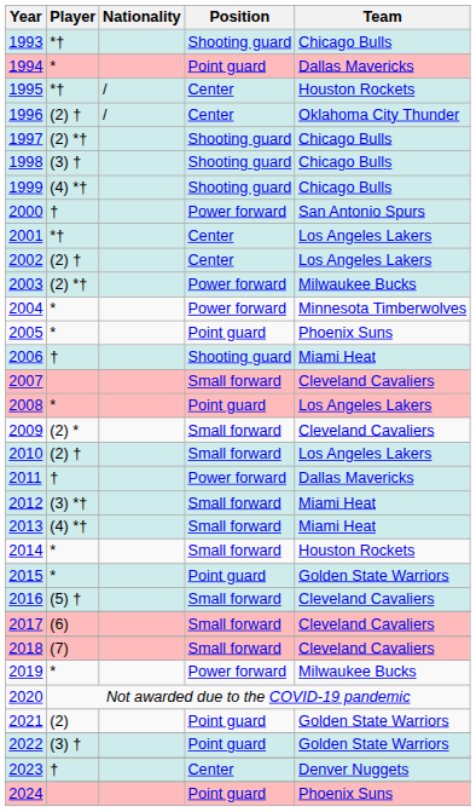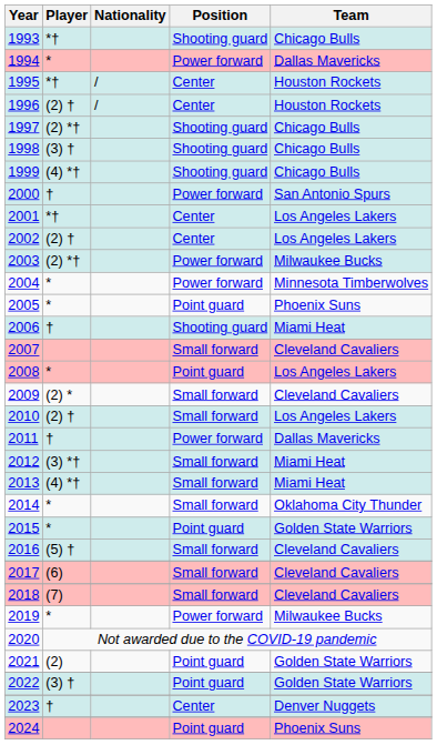 <table class="wikitable sortable">
 <tr>
 <th>Year</th>
 <th>Player</th>
 <th>Nationality</th>
 <th>Position</th>
 <th>Team</th>
 </tr>
 <tr bgcolor="#cfecec">
 <td><a href='#'>1993</a></td>
 <td> *†</td>
 <td></td>
 <td><a href='#'>Shooting guard</a></td>
 <td><a href='#'>Chicago Bulls</a></td>
 </tr>
 <tr bgcolor="#ffbbbb">
 <td><a href='#'>1994</a></td>
 <td> *</td>
 <td></td>
-<td><a href='#'>Point guard</a></td>
+<td><a href='#'>Power forward</a></td>
 <td><a href='#'>Dallas Mavericks</a></td>
 </tr>
 <tr bgcolor="#cfecec">
 <td><a href='#'>1995</a></td>
 <td> *†</td>
 <td> / </td>
 <td><a href='#'>Center</a></td>
 <td><a href='#'>Houston Rockets</a></td>
 </tr>
 <tr bgcolor="#cfecec">
 <td><a href='#'>1996</a></td>
 <td> (2) †</td>
 <td> / </td>
 <td><a href='#'>Center</a></td>
-<td><a href='#'>Oklahoma City Thunder</a></td>
+<td><a href='#'>Houston Rockets</a></td>
 </tr>
 <tr bgcolor="#cfecec">
 <td><a href='#'>1997</a></td>
 <td> (2) *†</td>
 <td></td>
 <td><a href='#'>Shooting guard</a></td>
 <td><a href='#'>Chicago Bulls</a></td>
 </tr>
 <tr bgcolor="#cfecec">
 <td><a href='#'>1998</a></td>
 <td> (3) †</td>
 <td></td>
 <td><a href='#'>Shooting guard</a></td>
 <td><a href='#'>Chicago Bulls</a></td>
 </tr>
 <tr bgcolor="#cfecec">
 <td><a href='#'>1999</a></td>
 <td> (4) *†</td>
 <td></td>
 <td><a href='#'>Shooting guard</a></td>
 <td><a href='#'>Chicago Bulls</a></td>
 </tr>
 <tr bgcolor="#cfecec">
 <td><a href='#'>2000</a></td>
 <td> †</td>
 <td></td>
 <td><a href='#'>Power forward</a></td>
 <td><a href='#'>San Antonio Spurs</a></td>
 </tr>
 <tr bgcolor="#cfecec">
 <td><a href='#'>2001</a></td>
 <td> *†</td>
 <td></td>
 <td><a href='#'>Center</a></td>
 <td><a href='#'>Los Angeles Lakers</a></td>
 </tr>
 <tr bgcolor="#cfecec">
 <td><a href='#'>2002</a></td>
 <td> (2) †</td>
 <td></td>
 <td><a href='#'>Center</a></td>
 <td><a href='#'>Los Angeles Lakers</a></td>
 </tr>
 <tr bgcolor="#cfecec">
 <td><a href='#'>2003</a></td>
 <td> (2) *†</td>
 <td></td>
 <td><a href='#'>Power forward</a></td>
 <td><a href='#'>Milwaukee Bucks</a></td>
 </tr>
 <tr>
 <td><a href='#'>2004</a></td>
 <td> *</td>
 <td></td>
 <td><a href='#'>Power forward</a></td>
 <td><a href='#'>Minnesota Timberwolves</a></td>
 </tr>
 <tr>
 <td><a href='#'>2005</a></td>
 <td> *</td>
 <td></td>
 <td><a href='#'>Point guard</a></td>
 <td><a href='#'>Phoenix Suns</a></td>
 </tr>
 <tr bgcolor="#cfecec">
 <td><a href='#'>2006</a></td>
 <td> †</td>
 <td></td>
 <td><a href='#'>Shooting guard</a></td>
 <td><a href='#'>Miami Heat</a></td>
 </tr>
 <tr bgcolor="#ffbbbb">
 <td><a href='#'>2007</a></td>
 <td></td>
 <td></td>
 <td><a href='#'>Small forward</a></td>
 <td><a href='#'>Cleveland Cavaliers</a></td>
 </tr>
 <tr bgcolor="#ffbbbb">
 <td><a href='#'>2008</a></td>
 <td> *</td>
 <td></td>
 <td><a href='#'>Point guard</a></td>
 <td><a href='#'>Los Angeles Lakers</a></td>
 </tr>
 <tr>
 <td><a href='#'>2009</a></td>
 <td> (2) *</td>
 <td></td>
 <td><a href='#'>Small forward</a></td>
 <td><a href='#'>Cleveland Cavaliers</a></td>
 </tr>
 <tr bgcolor="#cfecec">
 <td><a href='#'>2010</a></td>
 <td> (2) †</td>
 <td></td>
 <td><a href='#'>Small forward</a></td>
 <td><a href='#'>Los Angeles Lakers</a></td>
 </tr>
 <tr bgcolor="#cfecec">
 <td><a href='#'>2011</a></td>
 <td> †</td>
 <td></td>
 <td><a href='#'>Power forward</a></td>
 <td><a href='#'>Dallas Mavericks</a></td>
 </tr>
 <tr bgcolor="#cfecec">
 <td><a href='#'>2012</a></td>
 <td> (3) *†</td>
 <td></td>
 <td><a href='#'>Small forward</a></td>
 <td><a href='#'>Miami Heat</a></td>
 </tr>
 <tr bgcolor="#cfecec">
 <td><a href='#'>2013</a></td>
 <td> (4) *†</td>
 <td></td>
 <td><a href='#'>Small forward</a></td>
 <td><a href='#'>Miami Heat</a></td>
 </tr>
 <tr>
 <td><a href='#'>2014</a></td>
 <td> *</td>
 <td></td>
 <td><a href='#'>Small forward</a></td>
-<td><a href='#'>Houston Rockets</a></td>
+<td><a href='#'>Oklahoma City Thunder</a></td>
 </tr>
 <tr bgcolor="#cfecec">
 <td><a href='#'>2015</a></td>
 <td> *</td>
 <td></td>
 <td><a href='#'>Point guard</a></td>
 <td><a href='#'>Golden State Warriors</a></td>
 </tr>
 <tr bgcolor="#cfecec">
 <td><a href='#'>2016</a></td>
 <td> (5) †</td>
 <td></td>
 <td><a href='#'>Small forward</a></td>
 <td><a href='#'>Cleveland Cavaliers</a></td>
 </tr>
 <tr bgcolor="#cfecec">
 </tr>
 <tr bgcolor="#ffbbbb">
 <td><a href='#'>2017</a></td>
 <td> (6)</td>
 <td></td>
 <td><a href='#'>Small forward</a></td>
 <td><a href='#'>Cleveland Cavaliers</a></td>
 </tr>
 <tr bgcolor="#cfecec">
 </tr>
 <tr bgcolor="#ffbbbb">
 <td><a href='#'>2018</a></td>
 <td> (7)</td>
 <td></td>
 <td><a href='#'>Small forward</a></td>
 <td><a href='#'>Cleveland Cavaliers</a></td>
 </tr>
 <tr>
 <td><a href='#'>2019</a></td>
 <td> *</td>
 <td></td>
 <td><a href='#'>Power forward</a></td>
 <td><a href='#'>Milwaukee Bucks</a></td>
 </tr>
 <tr>
 <td><a href='#'>2020</a></td>
 <td colspan=4 align=center><em>Not awarded due to the <a href='#'>COVID-19 pandemic</a></em></td>
 </tr>
 <tr>
 <td><a href='#'>2021</a></td>
 <td> (2)</td>
 <td></td>
 <td><a href='#'>Point guard</a></td>
 <td><a href='#'>Golden State Warriors</a></td>
 </tr>
 <tr>
 </tr>
 <tr bgcolor="#cfecec">
 <td><a href='#'>2022</a></td>
 <td> (3) †</td>
 <td></td>
 <td><a href='#'>Point guard</a></td>
 <td><a href='#'>Golden State Warriors</a></td>
 </tr>
 <tr>
 </tr>
 <tr bgcolor="#cfecec">
 <td><a href='#'>2023</a></td>
 <td> †</td>
 <td></td>
 <td><a href='#'>Center</a></td>
 <td><a href='#'>Denver Nuggets</a></td>
 </tr>
 <tr>
 </tr>
 <tr bgcolor="#ffbbbb">
 <td><a href='#'>2024</a></td>
 <td></td>
 <td></td>
 <td><a href='#'>Point guard</a></td>
 <td><a href='#'>Phoenix Suns</a></td>
 </tr>
 </table>
